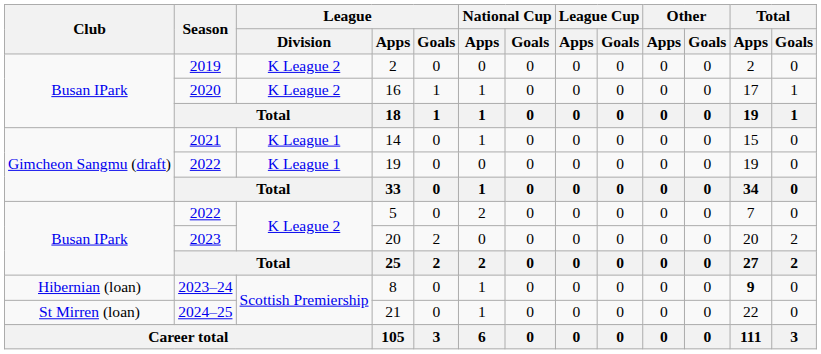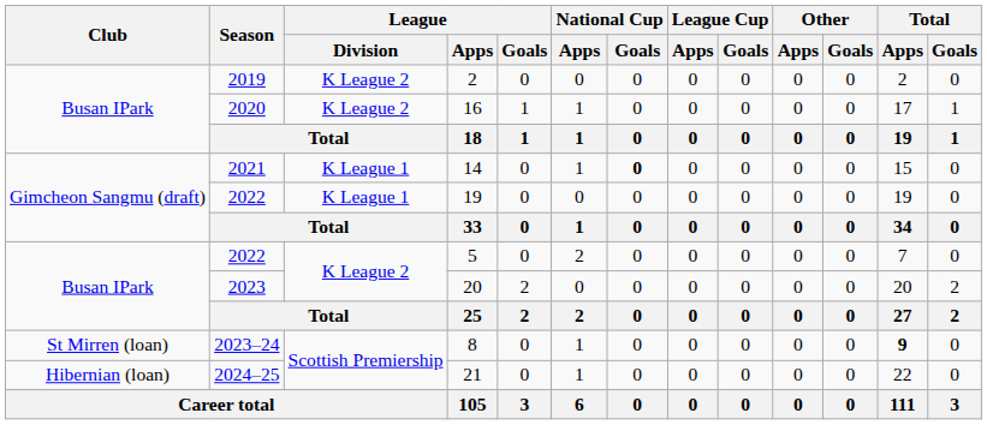 <table class="wikitable" style="text-align: center">
 <tr>
 <th rowspan="2">Club</th>
 <th rowspan="2">Season</th>
 <th colspan="3">League</th>
 <th colspan="2">National Cup</th>
 <th colspan="2">League Cup</th>
 <th colspan="2">Other</th>
 <th colspan="2">Total</th>
 </tr>
 <tr>
 <th>Division</th>
 <th>Apps</th>
 <th>Goals</th>
 <th>Apps</th>
 <th>Goals</th>
 <th>Apps</th>
 <th>Goals</th>
 <th>Apps</th>
 <th>Goals</th>
 <th>Apps</th>
 <th>Goals</th>
 </tr>
 <tr>
 <td rowspan="3"><a href='#'>Busan IPark</a></td>
 <td><a href='#'>2019</a></td>
 <td><a href='#'>K League 2</a></td>
 <td>2</td>
 <td>0</td>
 <td>0</td>
 <td>0</td>
 <td>0</td>
 <td>0</td>
 <td>0</td>
 <td>0</td>
 <td>2</td>
 <td>0</td>
 </tr>
 <tr>
 <td><a href='#'>2020</a></td>
 <td><a href='#'>K League 2</a></td>
 <td>16</td>
 <td>1</td>
 <td>1</td>
 <td>0</td>
 <td>0</td>
 <td>0</td>
 <td>0</td>
 <td>0</td>
 <td>17</td>
 <td>1</td>
 </tr>
 <tr>
 <th colspan="2">Total</th>
 <th>18</th>
 <th>1</th>
 <th>1</th>
 <th>0</th>
 <th>0</th>
 <th>0</th>
 <th>0</th>
 <th>0</th>
 <th>19</th>
 <th>1</th>
 </tr>
 <tr>
 <td rowspan="3"><a href='#'>Gimcheon Sangmu</a> (<a href='#'>draft</a>)</td>
 <td><a href='#'>2021</a></td>
 <td><a href='#'>K League 1</a></td>
 <td>14</td>
 <td>0</td>
 <td>1</td>
-<td>0</td>
+<td><strong>0</strong></td>
 <td>0</td>
 <td>0</td>
 <td>0</td>
 <td>0</td>
 <td>15</td>
 <td>0</td>
 </tr>
 <tr>
 <td><a href='#'>2022</a></td>
 <td><a href='#'>K League 1</a></td>
 <td>19</td>
 <td>0</td>
 <td>0</td>
 <td>0</td>
 <td>0</td>
 <td>0</td>
 <td>0</td>
 <td>0</td>
 <td>19</td>
 <td>0</td>
 </tr>
 <tr>
 <th colspan="2">Total</th>
 <th>33</th>
 <th>0</th>
 <th>1</th>
 <th>0</th>
 <th>0</th>
 <th>0</th>
 <th>0</th>
 <th>0</th>
 <th>34</th>
 <th>0</th>
 </tr>
 <tr>
 <td rowspan="3"><a href='#'>Busan IPark</a></td>
 <td><a href='#'>2022</a></td>
 <td rowspan="2"><a href='#'>K League 2</a></td>
 <td>5</td>
 <td>0</td>
 <td>2</td>
 <td>0</td>
 <td>0</td>
 <td>0</td>
 <td>0</td>
 <td>0</td>
 <td>7</td>
 <td>0</td>
 </tr>
 <tr>
 <td><a href='#'>2023</a></td>
 <td>20</td>
 <td>2</td>
 <td>0</td>
 <td>0</td>
 <td>0</td>
 <td>0</td>
 <td>0</td>
 <td>0</td>
 <td>20</td>
 <td>2</td>
 </tr>
 <tr>
 <th colspan="2">Total</th>
 <th>25</th>
 <th>2</th>
 <th>2</th>
 <th>0</th>
 <th>0</th>
 <th>0</th>
 <th>0</th>
 <th>0</th>
 <th>27</th>
 <th>2</th>
 </tr>
 <tr>
-<td><a href='#'>Hibernian</a> (loan)</td>
+<td><a href='#'>St Mirren</a> (loan)</td>
 <td><a href='#'>2023–24</a></td>
 <td rowspan="2"><a href='#'>Scottish Premiership</a></td>
 <td>8</td>
 <td>0</td>
 <td>1</td>
 <td>0</td>
 <td>0</td>
 <td>0</td>
 <td>0</td>
 <td>0</td>
 <td><strong>9</strong></td>
 <td>0</td>
 </tr>
 <tr>
-<td><a href='#'>St Mirren</a> (loan)</td>
+<td><a href='#'>Hibernian</a> (loan)</td>
 <td><a href='#'>2024–25</a></td>
 <td>21</td>
 <td>0</td>
 <td>1</td>
 <td>0</td>
 <td>0</td>
 <td>0</td>
 <td>0</td>
 <td>0</td>
 <td>22</td>
 <td>0</td>
 </tr>
 <tr>
 <th colspan=3>Career total</th>
 <th>105</th>
 <th>3</th>
 <th>6</th>
 <th>0</th>
 <th>0</th>
 <th>0</th>
 <th>0</th>
 <th>0</th>
 <th>111</th>
 <th>3</th>
 </tr>
 </table>
